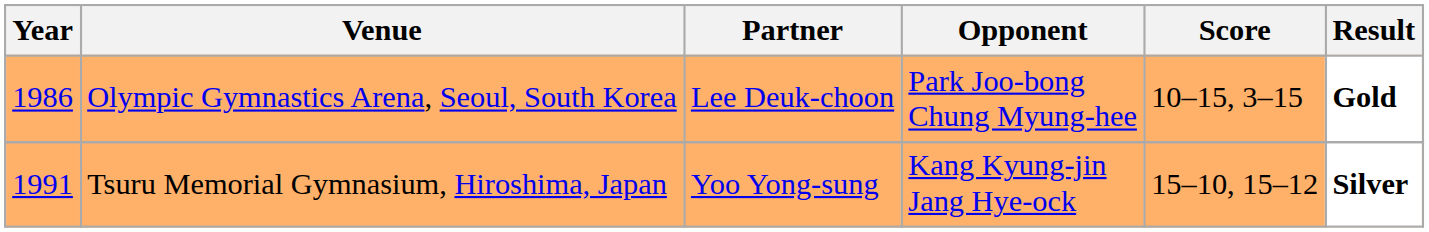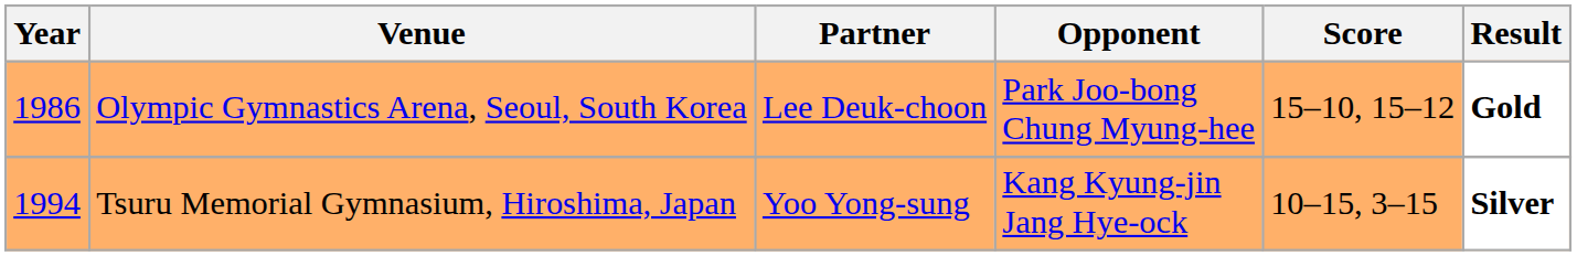 <table class="sortable wikitable" style="font-size: 90%;">
 <tr>
 <th>Year</th>
 <th>Venue</th>
 <th>Partner</th>
 <th>Opponent</th>
 <th>Score</th>
 <th>Result</th>
 </tr>
 <tr style="background:#FFB069">
 <td align="center"><a href='#'>1986</a></td>
 <td align="left"><a href='#'>Olympic Gymnastics Arena</a>, <a href='#'>Seoul, South Korea</a></td>
 <td align="left"> <a href='#'>Lee Deuk-choon</a></td>
 <td align="left"> <a href='#'>Park Joo-bong</a> <br>  <a href='#'>Chung Myung-hee</a></td>
-<td align="left">10–15, 3–15</td>
+<td align="left">15–10, 15–12</td>
 <td style="text-align:left; background:white"> <strong>Gold</strong></td>
 </tr>
 <tr>
 </tr>
 <tr style="background:#FFB069">
-<td align="center"><a href='#'>1991</a></td>
+<td align="center"><a href='#'>1994</a></td>
 <td align="left">Tsuru Memorial Gymnasium, <a href='#'>Hiroshima, Japan</a></td>
 <td align="left"> <a href='#'>Yoo Yong-sung</a></td>
 <td align="left"> <a href='#'>Kang Kyung-jin</a> <br>  <a href='#'>Jang Hye-ock</a></td>
-<td align="left">15–10, 15–12</td>
+<td align="left">10–15, 3–15</td>
 <td style="text-align:left; background:white"> <strong>Silver</strong></td>
 </tr>
 </table>
